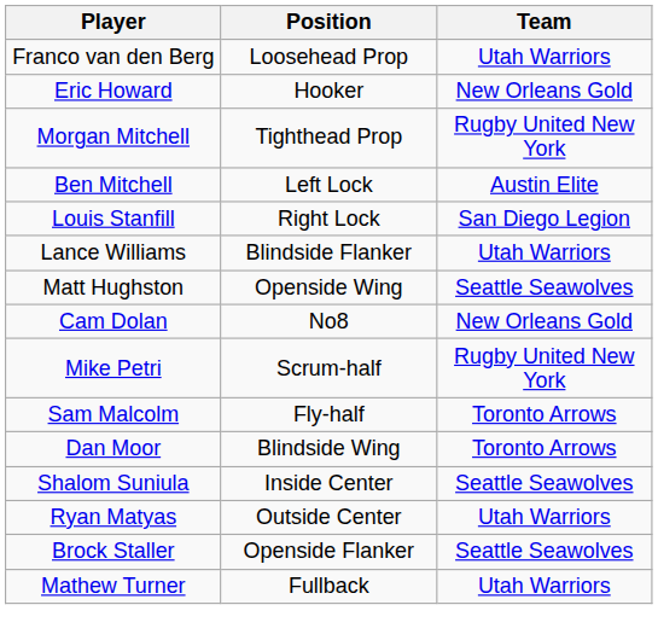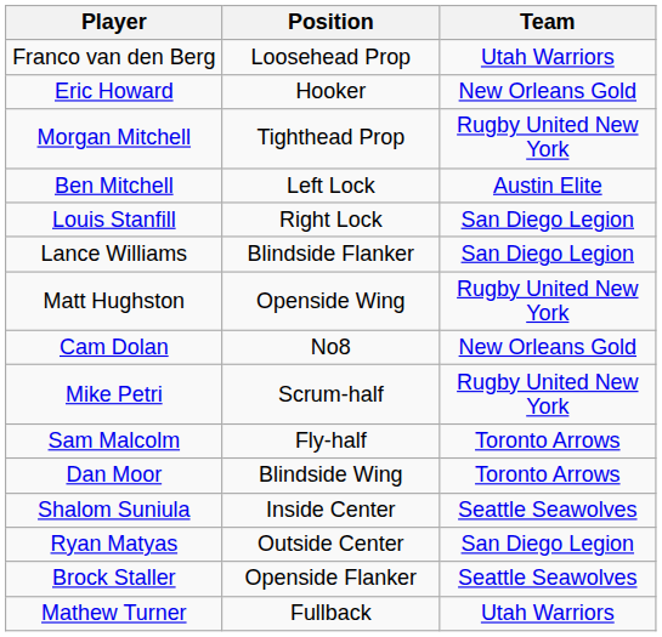 <table class="wikitable" style="text-align:center;">
 <tr>
 <th style="width:9.5em;">Player</th>
 <th style="width:9.5em;">Position</th>
 <th style="width:9.5em;">Team</th>
 </tr>
 <tr>
 <td align=center> Franco van den Berg</td>
 <td>Loosehead Prop</td>
 <td><a href='#'>Utah Warriors</a></td>
 </tr>
 <tr>
 <td align=center> <a href='#'>Eric Howard</a></td>
 <td>Hooker</td>
 <td><a href='#'>New Orleans Gold</a></td>
 </tr>
 <tr>
 <td align=center> <a href='#'>Morgan Mitchell</a></td>
 <td>Tighthead Prop</td>
 <td><a href='#'>Rugby United New York</a></td>
 </tr>
 <tr>
 <td align=center> <a href='#'>Ben Mitchell</a></td>
 <td>Left Lock</td>
 <td><a href='#'>Austin Elite</a></td>
 </tr>
 <tr>
 <td align=center> <a href='#'>Louis Stanfill</a></td>
 <td>Right Lock</td>
 <td><a href='#'>San Diego Legion</a></td>
 </tr>
 <tr>
 <td align=center> Lance Williams</td>
 <td>Blindside Flanker</td>
-<td><a href='#'>Utah Warriors</a></td>
+<td><a href='#'>San Diego Legion</a></td>
 </tr>
 <tr>
 <td align=center> Matt Hughston</td>
 <td>Openside Wing</td>
-<td><a href='#'>Seattle Seawolves</a></td>
+<td><a href='#'>Rugby United New York</a></td>
 </tr>
 <tr>
 <td align=center> <a href='#'>Cam Dolan</a></td>
 <td>No8</td>
 <td><a href='#'>New Orleans Gold</a></td>
 </tr>
 <tr>
 <td align=center> <a href='#'>Mike Petri</a></td>
 <td>Scrum-half</td>
 <td><a href='#'>Rugby United New York</a></td>
 </tr>
 <tr>
 <td align=center> <a href='#'>Sam Malcolm</a></td>
 <td>Fly-half</td>
 <td><a href='#'>Toronto Arrows</a></td>
 </tr>
 <tr>
 <td align=center> <a href='#'>Dan Moor</a></td>
 <td>Blindside Wing</td>
 <td><a href='#'>Toronto Arrows</a></td>
 </tr>
 <tr>
 <td align=center> <a href='#'>Shalom Suniula</a></td>
 <td>Inside Center</td>
 <td><a href='#'>Seattle Seawolves</a></td>
 </tr>
 <tr>
 <td align=center> <a href='#'>Ryan Matyas</a></td>
 <td>Outside Center</td>
-<td><a href='#'>Utah Warriors</a></td>
+<td><a href='#'>San Diego Legion</a></td>
 </tr>
 <tr>
 <td align=center> <a href='#'>Brock Staller</a></td>
 <td>Openside Flanker</td>
 <td><a href='#'>Seattle Seawolves</a></td>
 </tr>
 <tr>
 <td align=center> <a href='#'>Mathew Turner</a></td>
 <td>Fullback</td>
 <td><a href='#'>Utah Warriors</a></td>
 </tr>
 </table>
